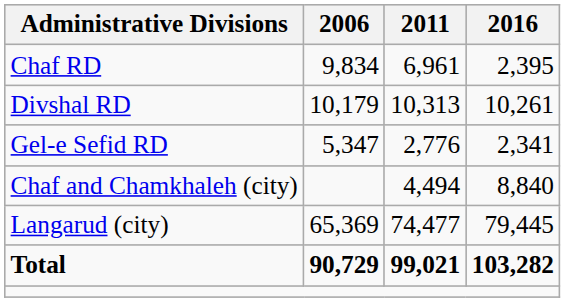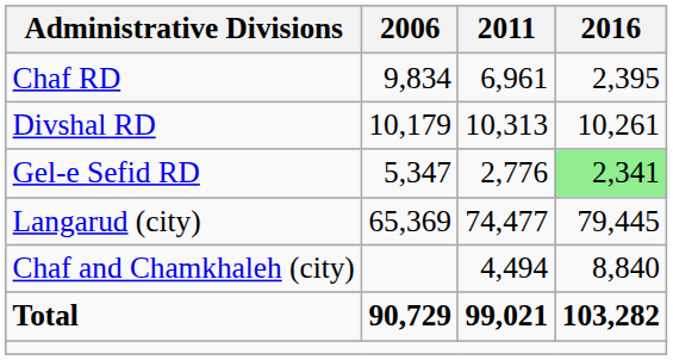 <table class="wikitable">
 <tr>
 <th>Administrative Divisions</th>
 <th>2006</th>
 <th>2011</th>
 <th>2016</th>
 </tr>
 <tr>
 <td><a href='#'>Chaf RD</a></td>
 <td style="text-align: right;">9,834</td>
 <td style="text-align: right;">6,961</td>
 <td style="text-align: right;">2,395</td>
 </tr>
 <tr>
 <td><a href='#'>Divshal RD</a></td>
 <td style="text-align: right;">10,179</td>
 <td style="text-align: right;">10,313</td>
 <td style="text-align: right;">10,261</td>
 </tr>
 <tr>
 <td><a href='#'>Gel-e Sefid RD</a></td>
 <td style="text-align: right;">5,347</td>
 <td style="text-align: right;">2,776</td>
-<td style="text-align: right;">2,341</td>
+<td style="background: lightgreen; text-align: right;">2,341</td>
+</tr>
+<tr>
+<td><a href='#'>Langarud</a> (city)</td>
+<td style="text-align: right;">65,369</td>
+<td style="text-align: right;">74,477</td>
+<td style="text-align: right;">79,445</td>
 </tr>
 <tr>
 <td><a href='#'>Chaf and Chamkhaleh</a> (city)</td>
 <td style="text-align: right;"></td>
 <td style="text-align: right;">4,494</td>
 <td style="text-align: right;">8,840</td>
-</tr>
-<tr>
-<td><a href='#'>Langarud</a> (city)</td>
-<td style="text-align: right;">65,369</td>
-<td style="text-align: right;">74,477</td>
-<td style="text-align: right;">79,445</td>
 </tr>
 <tr>
 <td><strong>Total</strong></td>
 <td style="text-align: right;"><strong>90,729</strong></td>
 <td style="text-align: right;"><strong>99,021</strong></td>
 <td style="text-align: right;"><strong>103,282</strong></td>
 </tr>
 <tr>
 <td colspan=4></td>
 </tr>
 </table>
